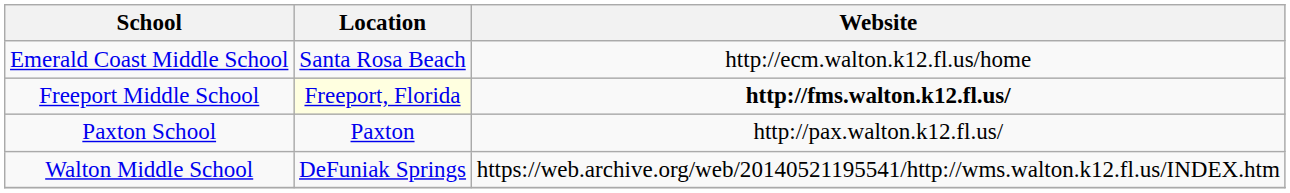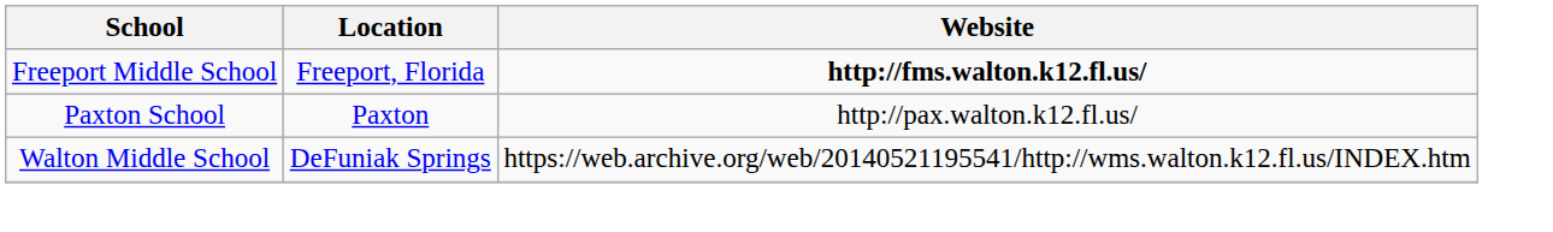 <table class="wikitable" style="text-align:center">
 <tr>
 <th>School</th>
 <th>Location</th>
 <th>Website</th>
 </tr>
 <tr>
-<td><a href='#'>Emerald Coast Middle School</a></td>
-<td><a href='#'>Santa Rosa Beach</a></td>
-<td>http://ecm.walton.k12.fl.us/home</td>
-</tr>
-<tr>
 <td><a href='#'>Freeport Middle School</a></td>
-<td style="background: lightyellow;"><a href='#'>Freeport, Florida</a></td>
+<td><a href='#'>Freeport, Florida</a></td>
 <td><strong>http://fms.walton.k12.fl.us/</strong></td>
 </tr>
 <tr>
 <td><a href='#'>Paxton School</a></td>
 <td><a href='#'>Paxton</a></td>
 <td>http://pax.walton.k12.fl.us/</td>
 </tr>
 <tr>
 <td><a href='#'>Walton Middle School</a></td>
 <td><a href='#'>DeFuniak Springs</a></td>
 <td>https://web.archive.org/web/20140521195541/http://wms.walton.k12.fl.us/INDEX.htm</td>
 </tr>
 <tr>
 </tr>
 </table>
